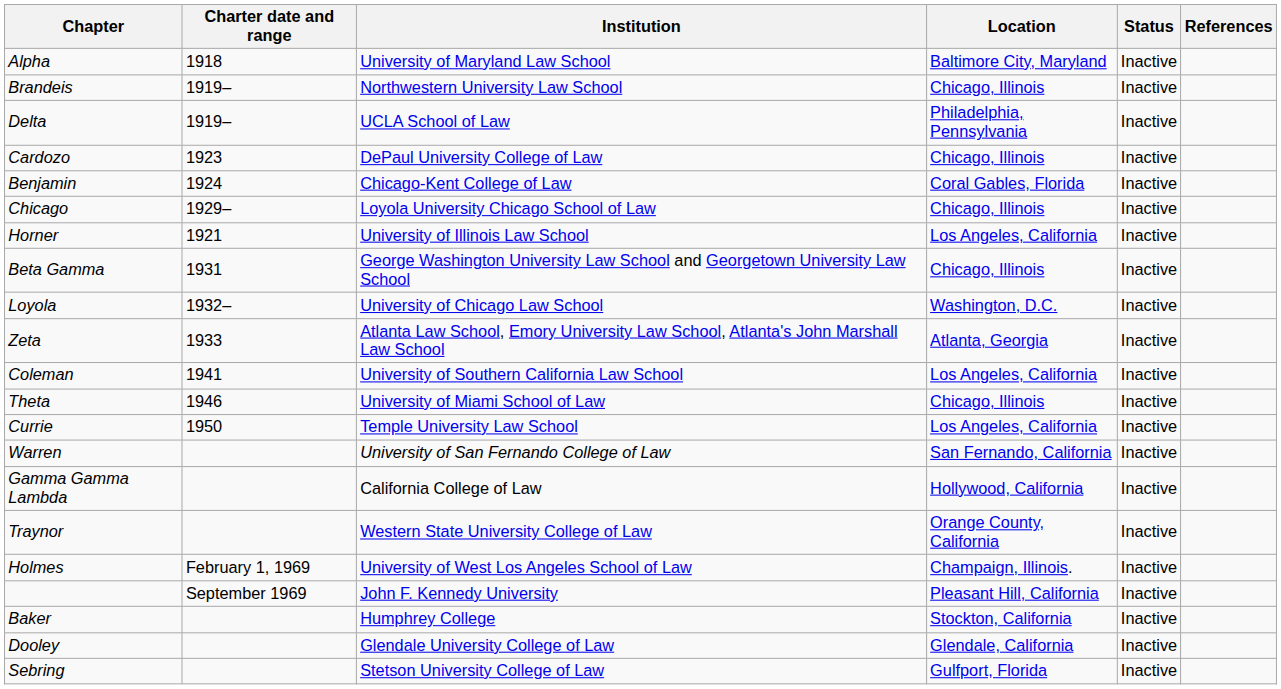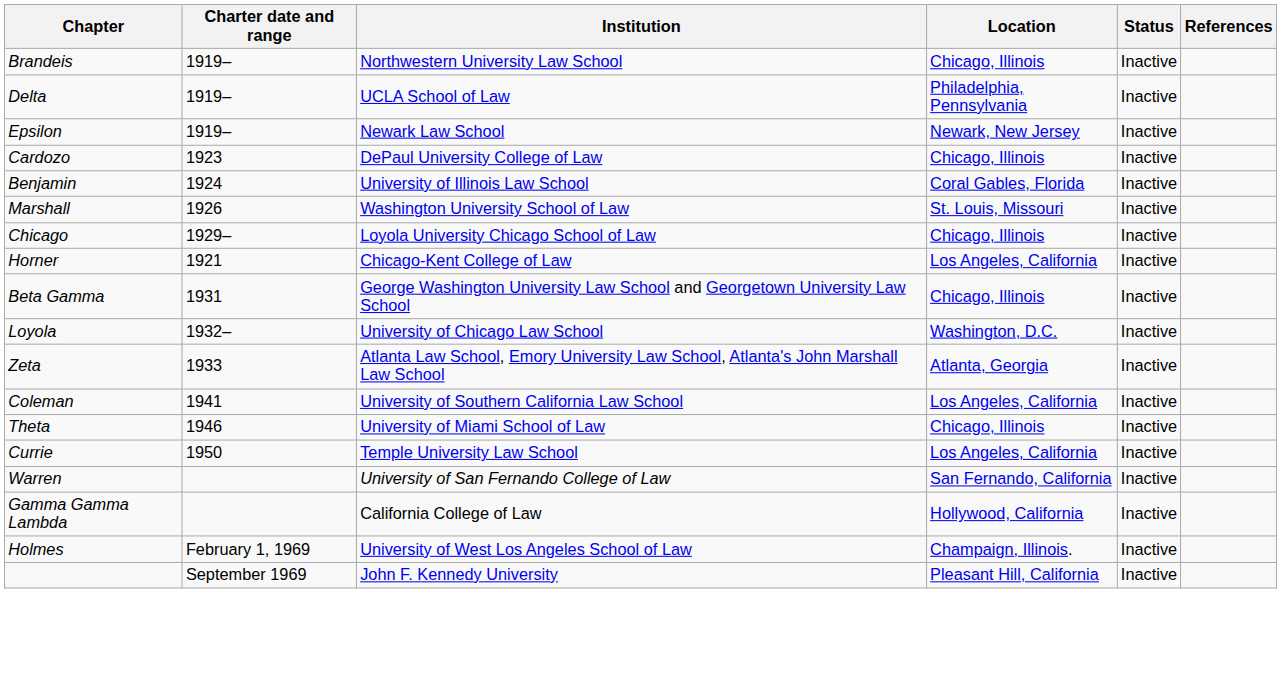 <table class="wikitable sortable">
 <tr>
 <th>Chapter</th>
 <th>Charter date and range</th>
 <th>Institution</th>
 <th>Location</th>
 <th>Status</th>
 <th>References</th>
-</tr>
-<tr>
-<td><em>Alpha</em></td>
-<td>1918</td>
-<td><a href='#'>University of Maryland Law School</a></td>
-<td><a href='#'>Baltimore City, Maryland</a></td>
-<td>Inactive</td>
-<td></td>
 </tr>
 <tr>
 <td><em>Brandeis</em></td>
 <td>1919–</td>
 <td><a href='#'>Northwestern University Law School</a></td>
 <td><a href='#'>Chicago, Illinois</a></td>
 <td>Inactive</td>
 <td></td>
 </tr>
 <tr>
 <td><em>Delta</em></td>
 <td>1919–</td>
 <td><a href='#'>UCLA School of Law</a></td>
 <td><a href='#'>Philadelphia, Pennsylvania</a></td>
 <td>Inactive</td>
 <td></td>
 </tr>
 <tr>
+<td><em>Epsilon</em></td>
+<td>1919–</td>
+<td><a href='#'>Newark Law School</a></td>
+<td><a href='#'>Newark, New Jersey</a></td>
+<td>Inactive</td>
+<td></td>
+</tr>
+<tr>
 <td><em>Cardozo</em></td>
 <td>1923</td>
 <td><a href='#'>DePaul University College of Law</a></td>
 <td><a href='#'>Chicago, Illinois</a></td>
 <td>Inactive</td>
 <td></td>
 </tr>
 <tr>
 <td><em>Benjamin</em></td>
 <td>1924</td>
-<td><a href='#'>Chicago-Kent College of Law</a></td>
+<td><a href='#'>University of Illinois Law School</a></td>
 <td><a href='#'>Coral Gables, Florida</a></td>
+<td>Inactive</td>
+<td></td>
+</tr>
+<tr>
+<td><em>Marshall</em></td>
+<td>1926</td>
+<td><a href='#'>Washington University School of Law</a></td>
+<td><a href='#'>St. Louis, Missouri</a></td>
 <td>Inactive</td>
 <td></td>
 </tr>
 <tr>
 <td><em>Chicago</em></td>
 <td>1929–</td>
 <td><a href='#'>Loyola University Chicago School of Law</a></td>
 <td><a href='#'>Chicago, Illinois</a></td>
 <td>Inactive</td>
 <td></td>
 </tr>
 <tr>
 <td><em>Horner</em></td>
 <td>1921</td>
-<td><a href='#'>University of Illinois Law School</a></td>
+<td><a href='#'>Chicago-Kent College of Law</a></td>
 <td><a href='#'>Los Angeles, California</a></td>
 <td>Inactive</td>
 <td></td>
 </tr>
 <tr>
 <td><em>Beta Gamma</em></td>
 <td>1931</td>
 <td><a href='#'>George Washington University Law School</a> and <a href='#'>Georgetown University Law School</a></td>
 <td><a href='#'>Chicago, Illinois</a></td>
 <td>Inactive</td>
 <td></td>
 </tr>
 <tr>
 <td><em>Loyola</em></td>
 <td>1932–</td>
 <td><a href='#'>University of Chicago Law School</a></td>
 <td><a href='#'>Washington, D.C.</a></td>
 <td>Inactive</td>
 <td></td>
 </tr>
 <tr>
 <td><em>Zeta</em></td>
 <td>1933</td>
 <td><a href='#'>Atlanta Law School</a>, <a href='#'>Emory University Law School</a>, <a href='#'>Atlanta's John Marshall Law School</a></td>
 <td><a href='#'>Atlanta, Georgia</a></td>
 <td>Inactive</td>
 <td></td>
 </tr>
 <tr>
 <td><em>Coleman</em></td>
 <td>1941</td>
 <td><a href='#'>University of Southern California Law School</a></td>
 <td><a href='#'>Los Angeles, California</a></td>
 <td>Inactive</td>
 <td></td>
 </tr>
 <tr>
 <td><em>Theta</em></td>
 <td>1946</td>
 <td><a href='#'>University of Miami School of Law</a></td>
 <td><a href='#'>Chicago, Illinois</a></td>
 <td>Inactive</td>
 <td></td>
 </tr>
 <tr>
 <td><em>Currie</em></td>
 <td>1950</td>
 <td><a href='#'>Temple University Law School</a></td>
 <td><a href='#'>Los Angeles, California</a></td>
 <td>Inactive</td>
 <td></td>
 </tr>
 <tr>
 <td><em>Warren</em></td>
 <td></td>
 <td><em>University of San Fernando College of Law</em></td>
 <td><a href='#'>San Fernando, California</a></td>
 <td>Inactive</td>
 <td></td>
 </tr>
 <tr>
 <td><em>Gamma Gamma Lambda</em></td>
 <td></td>
 <td>California College of Law</td>
 <td><a href='#'>Hollywood, California</a></td>
 <td>Inactive</td>
 <td></td>
 </tr>
 <tr>
-<td><em>Traynor</em></td>
-<td></td>
-<td><a href='#'>Western State University College of Law</a></td>
-<td><a href='#'>Orange County, California</a></td>
-<td>Inactive</td>
-<td></td>
-</tr>
-<tr>
 <td><em>Holmes</em></td>
 <td>February 1, 1969</td>
 <td><a href='#'>University of West Los Angeles School of Law</a></td>
 <td><a href='#'>Champaign, Illinois</a>.</td>
 <td>Inactive</td>
 <td></td>
 </tr>
 <tr>
 <td></td>
 <td>September 1969</td>
 <td><a href='#'>John F. Kennedy University</a></td>
 <td><a href='#'>Pleasant Hill, California</a></td>
 <td>Inactive</td>
 <td></td>
 </tr>
-<tr>
-<td><em>Baker</em></td>
-<td></td>
-<td><a href='#'>Humphrey College</a></td>
-<td><a href='#'>Stockton, California</a></td>
-<td>Inactive</td>
-<td></td>
-</tr>
-<tr>
-<td><em>Dooley</em></td>
-<td></td>
-<td><a href='#'>Glendale University College of Law</a></td>
-<td><a href='#'>Glendale, California</a></td>
-<td>Inactive</td>
-<td></td>
-</tr>
-<tr>
-<td><em>Sebring</em></td>
-<td></td>
-<td><a href='#'>Stetson University College of Law</a></td>
-<td><a href='#'>Gulfport, Florida</a></td>
-<td>Inactive</td>
-<td></td>
-</tr>
 </table>
